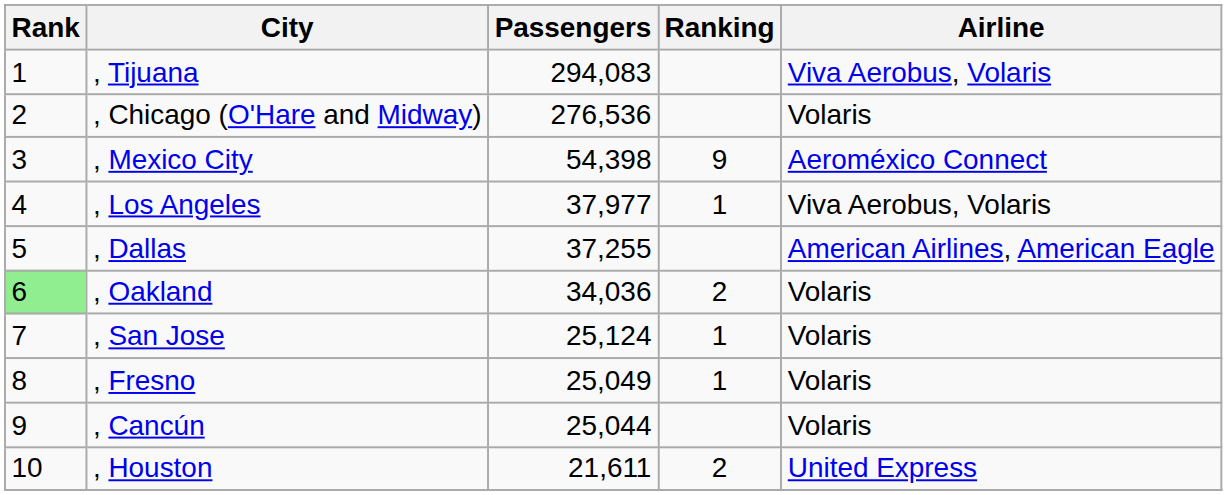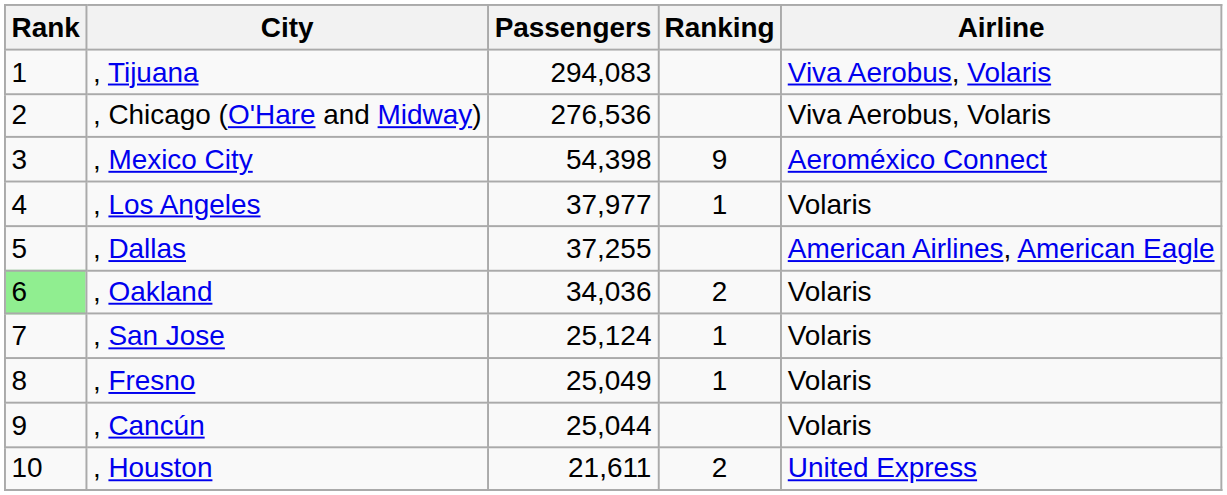 <table class="wikitable" style="font-size: 90%" width= align=>
 <tr>
 <th>Rank</th>
 <th>City</th>
 <th>Passengers</th>
 <th>Ranking</th>
 <th>Airline</th>
 </tr>
 <tr>
 <td>1</td>
 <td>, <a href='#'>Tijuana</a></td>
 <td align="right">294,083</td>
 <td align="center"></td>
 <td><a href='#'>Viva Aerobus</a>, <a href='#'>Volaris</a></td>
 </tr>
 <tr>
 <td>2</td>
 <td>, Chicago (<a href='#'>O'Hare</a> and <a href='#'>Midway</a>)</td>
 <td align="right">276,536</td>
 <td align="center"></td>
-<td>Volaris</td>
+<td>Viva Aerobus, Volaris</td>
 </tr>
 <tr>
 <td>3</td>
 <td>, <a href='#'>Mexico City</a></td>
 <td align="right">54,398</td>
 <td align="center"> 9</td>
 <td><a href='#'>Aeroméxico Connect</a></td>
 </tr>
 <tr>
 <td>4</td>
 <td>, <a href='#'>Los Angeles</a></td>
 <td align="right">37,977</td>
 <td align="center"> 1</td>
-<td>Viva Aerobus, Volaris</td>
+<td>Volaris</td>
 </tr>
 <tr>
 <td>5</td>
 <td>, <a href='#'>Dallas</a></td>
 <td align="right">37,255</td>
 <td align="center"></td>
 <td><a href='#'>American Airlines</a>, <a href='#'>American Eagle</a></td>
 </tr>
 <tr>
 <td style="background: lightgreen;">6</td>
 <td>, <a href='#'>Oakland</a></td>
 <td align="right">34,036</td>
 <td align="center"> 2</td>
 <td>Volaris</td>
 </tr>
 <tr>
 <td>7</td>
 <td>, <a href='#'>San Jose</a></td>
 <td align="right">25,124</td>
 <td align="center"> 1</td>
 <td>Volaris</td>
 </tr>
 <tr>
 <td>8</td>
 <td>, <a href='#'>Fresno</a></td>
 <td align="right">25,049</td>
 <td align="center"> 1</td>
 <td>Volaris</td>
 </tr>
 <tr>
 <td>9</td>
 <td>, <a href='#'>Cancún</a></td>
 <td align="right">25,044</td>
 <td align="center"></td>
 <td>Volaris</td>
 </tr>
 <tr>
 <td>10</td>
 <td>, <a href='#'>Houston</a></td>
 <td align="right">21,611</td>
 <td align="center"> 2</td>
 <td><a href='#'>United Express</a></td>
 </tr>
 <tr>
 </tr>
 </table>
